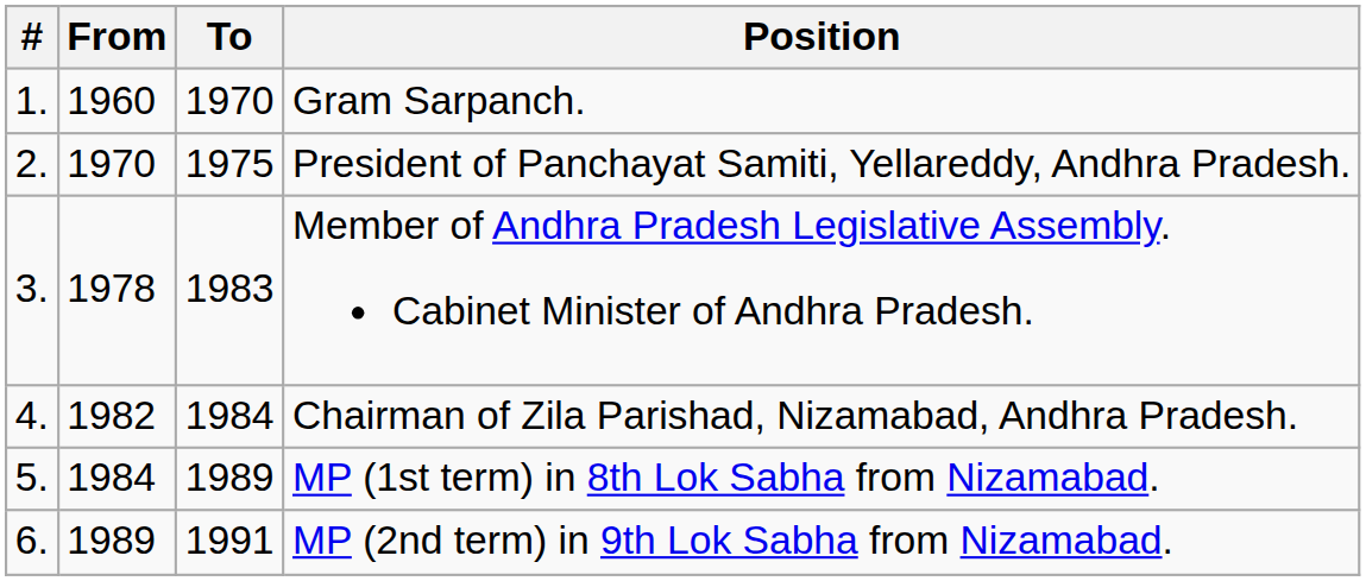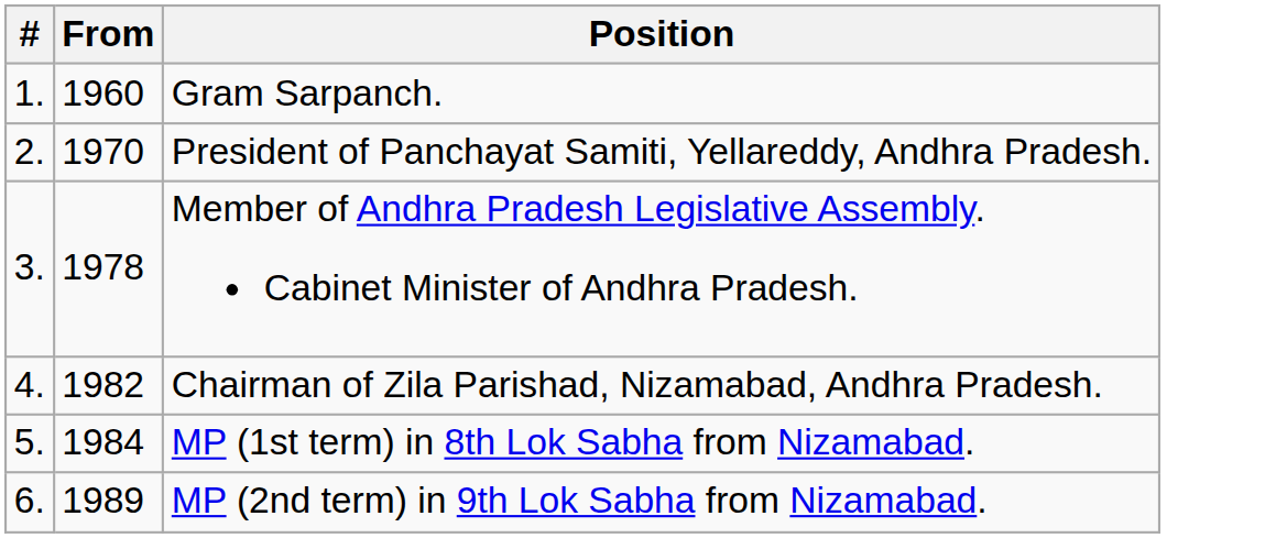 <table class="wikitable sortable">
 <tr>
 <th>#</th>
 <th>From</th>
-<th>To</th>
 <th>Position</th>
 </tr>
 <tr>
 <td>1.</td>
 <td>1960</td>
-<td>1970</td>
 <td>Gram Sarpanch.</td>
 </tr>
 <tr>
 <td>2.</td>
 <td>1970</td>
-<td>1975</td>
 <td>President of Panchayat Samiti, Yellareddy, Andhra Pradesh.</td>
 </tr>
 <tr>
 <td>3.</td>
 <td>1978</td>
-<td>1983</td>
 <td>Member of  <a href='#'>Andhra Pradesh Legislative Assembly</a>.<br><ul><li>Cabinet Minister of Andhra Pradesh.</li></ul></td>
 </tr>
 <tr>
 <td>4.</td>
 <td>1982</td>
-<td>1984</td>
 <td>Chairman of Zila Parishad, Nizamabad, Andhra Pradesh.</td>
 </tr>
 <tr>
 <td>5.</td>
 <td>1984</td>
-<td>1989</td>
 <td><a href='#'>MP</a> (1st term) in <a href='#'>8th Lok Sabha</a> from <a href='#'>Nizamabad</a>.</td>
 </tr>
 <tr>
 <td>6.</td>
 <td>1989</td>
-<td>1991</td>
 <td><a href='#'>MP</a> (2nd term) in <a href='#'>9th Lok Sabha</a> from <a href='#'>Nizamabad</a>.</td>
 </tr>
 </table>
